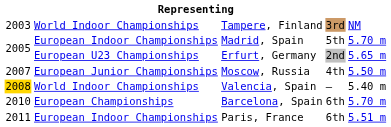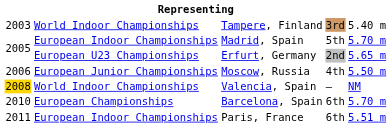 <table>
 <tr>
 <th colspan="5">Representing </th>
 </tr>
 <tr>
 <td>2003</td>
 <td><a href='#'>World Indoor Championships</a></td>
 <td><a href='#'>Tampere</a>, Finland</td>
 <td bgcolor=cc9966>3rd</td>
-<td><a href='#'>NM</a></td>
+<td>5.40 m</td>
 </tr>
 <tr>
 <td rowspan=2>2005</td>
 <td><a href='#'>European Indoor Championships</a></td>
 <td><a href='#'>Madrid</a>, Spain</td>
 <td>5th</td>
 <td><a href='#'>5.70 m</a></td>
 </tr>
 <tr>
 <td><a href='#'>European U23 Championships</a></td>
 <td><a href='#'>Erfurt</a>, Germany</td>
 <td bgcolor=silver>2nd</td>
 <td><a href='#'>5.65 m</a></td>
 </tr>
 <tr>
-<td>2007</td>
+<td>2006</td>
 <td><a href='#'>European Junior Championships</a></td>
 <td><a href='#'>Moscow</a>, Russia</td>
 <td>4th</td>
 <td><a href='#'>5.50 m</a></td>
 </tr>
 <tr>
 <td style="background: gold;">2008</td>
 <td><a href='#'>World Indoor Championships</a></td>
 <td><a href='#'>Valencia</a>, Spain</td>
 <td>–</td>
-<td>5.40 m</td>
+<td><a href='#'>NM</a></td>
 </tr>
 <tr>
 <td>2010</td>
 <td><a href='#'>European Championships</a></td>
 <td><a href='#'>Barcelona</a>, Spain</td>
 <td>6th</td>
 <td><a href='#'>5.70 m</a></td>
 </tr>
 <tr>
 <td>2011</td>
 <td><a href='#'>European Indoor Championships</a></td>
 <td>Paris, France</td>
 <td>6th</td>
 <td><a href='#'>5.51 m</a></td>
 </tr>
 </table>
